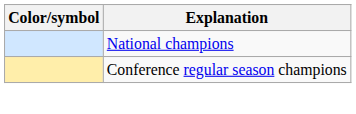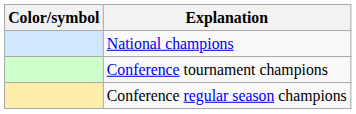 <table class="wikitable" style="font-size:95%">
 <tr>
 <th scope="col">Color/symbol</th>
 <th scope="col">Explanation</th>
 </tr>
 <tr>
 <th scope="row" style="background:#d0e7ff;"></th>
 <td><a href='#'>National champions</a></td>
 </tr>
 <tr>
+<th scope="row" style="background:#cfc;"></th>
+<td><a href='#'>Conference</a> tournament champions</td>
+</tr>
+<tr>
 <th scope="row" style="background:#fea;"></th>
 <td>Conference <a href='#'>regular season</a> champions</td>
 </tr>
 </table>
